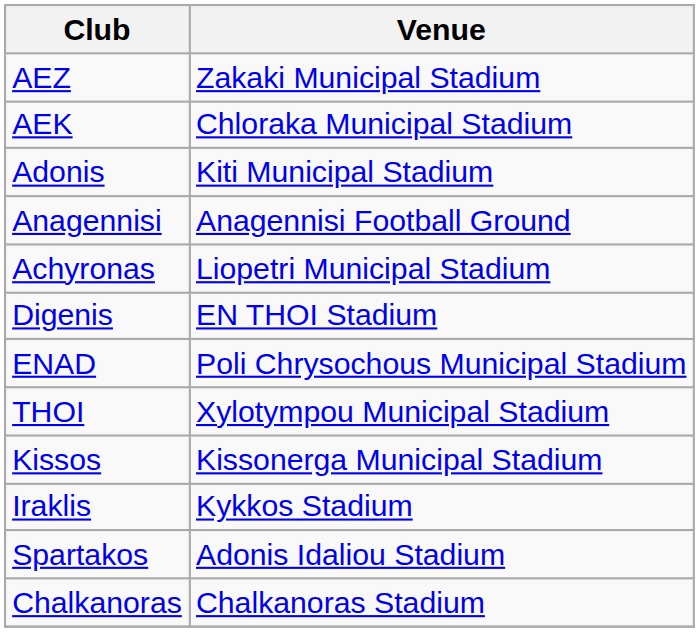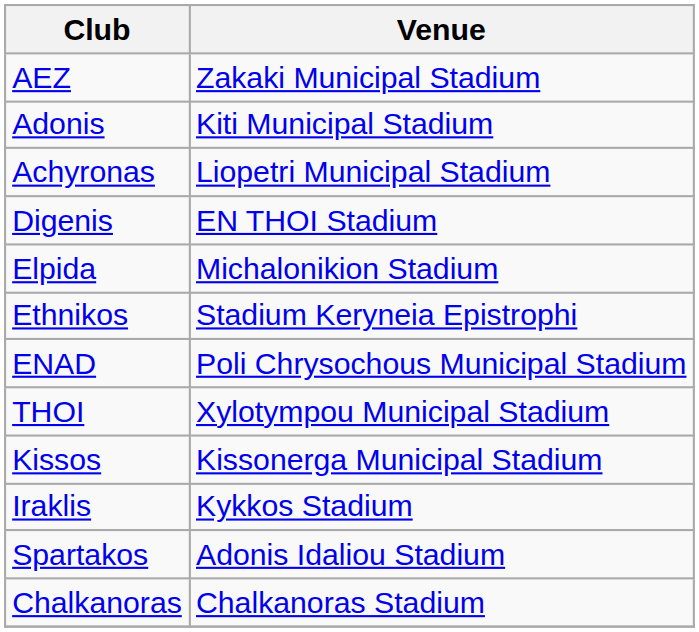 <table class="wikitable" style="font-size:90%">
 <tr>
 <th>Club</th>
 <th>Venue</th>
 </tr>
 <tr>
 <td><a href='#'>AEZ</a></td>
 <td><a href='#'>Zakaki Municipal Stadium</a></td>
 </tr>
 <tr>
-<td><a href='#'>AEK</a></td>
-<td><a href='#'>Chloraka Municipal Stadium</a></td>
-</tr>
-<tr>
 <td><a href='#'>Adonis</a></td>
 <td><a href='#'>Kiti Municipal Stadium</a></td>
-</tr>
-<tr>
-<td><a href='#'>Anagennisi</a></td>
-<td><a href='#'>Anagennisi Football Ground</a></td>
 </tr>
 <tr>
 <td><a href='#'>Achyronas</a></td>
 <td><a href='#'>Liopetri Municipal Stadium</a></td>
 </tr>
 <tr>
 <td><a href='#'>Digenis</a></td>
 <td><a href='#'>EN THOI Stadium</a></td>
+</tr>
+<tr>
+<td><a href='#'>Elpida</a></td>
+<td><a href='#'>Michalonikion Stadium</a></td>
+</tr>
+<tr>
+<td><a href='#'>Ethnikos</a></td>
+<td><a href='#'>Stadium Keryneia Epistrophi</a></td>
 </tr>
 <tr>
 <td><a href='#'>ENAD</a></td>
 <td><a href='#'>Poli Chrysochous Municipal Stadium</a></td>
 </tr>
 <tr>
 <td><a href='#'>THOI</a></td>
 <td><a href='#'>Xylotympou Municipal Stadium</a></td>
 </tr>
 <tr>
 <td><a href='#'>Kissos</a></td>
 <td><a href='#'>Kissonerga Municipal Stadium</a></td>
 </tr>
 <tr>
 <td><a href='#'>Iraklis</a></td>
 <td><a href='#'>Kykkos Stadium</a></td>
 </tr>
 <tr>
 <td><a href='#'>Spartakos</a></td>
 <td><a href='#'>Adonis Idaliou Stadium</a></td>
 </tr>
 <tr>
 <td><a href='#'>Chalkanoras</a></td>
 <td><a href='#'>Chalkanoras Stadium</a></td>
 </tr>
 <tr>
 </tr>
 </table>
